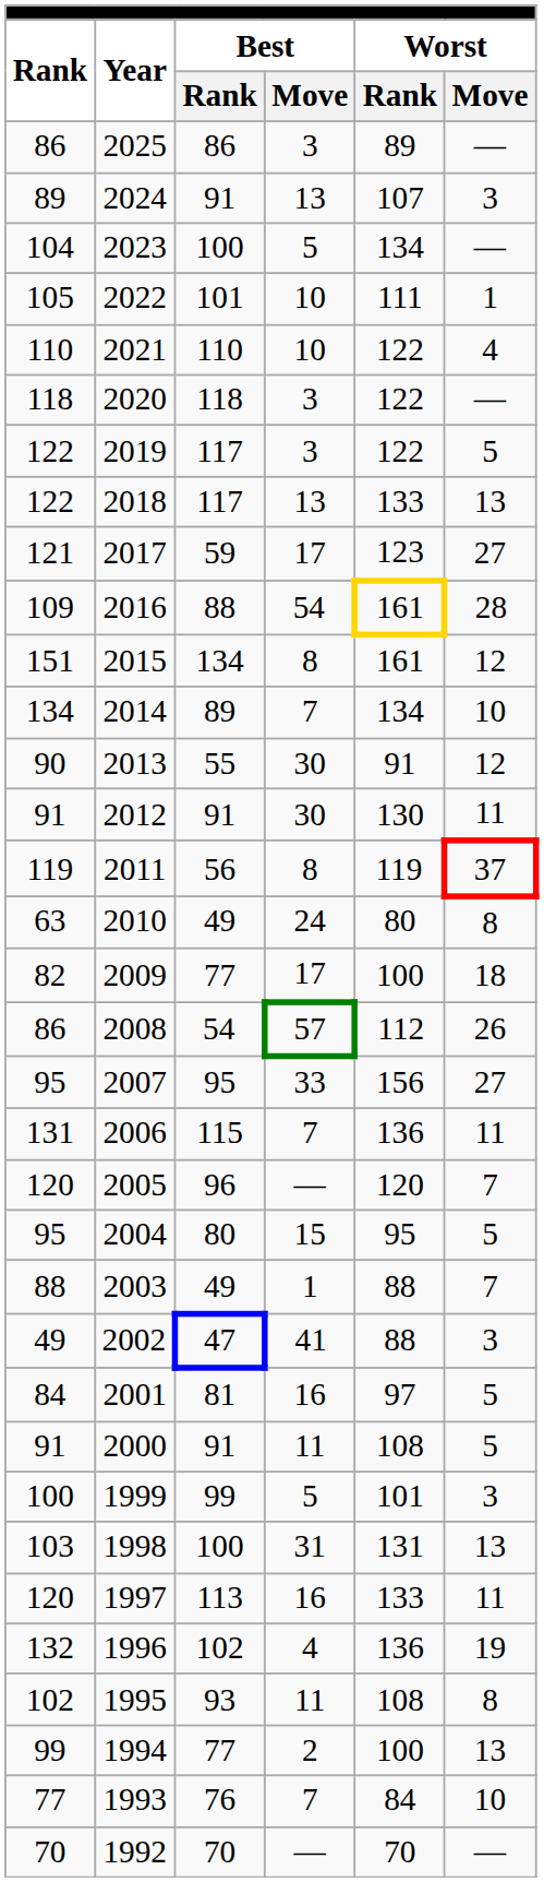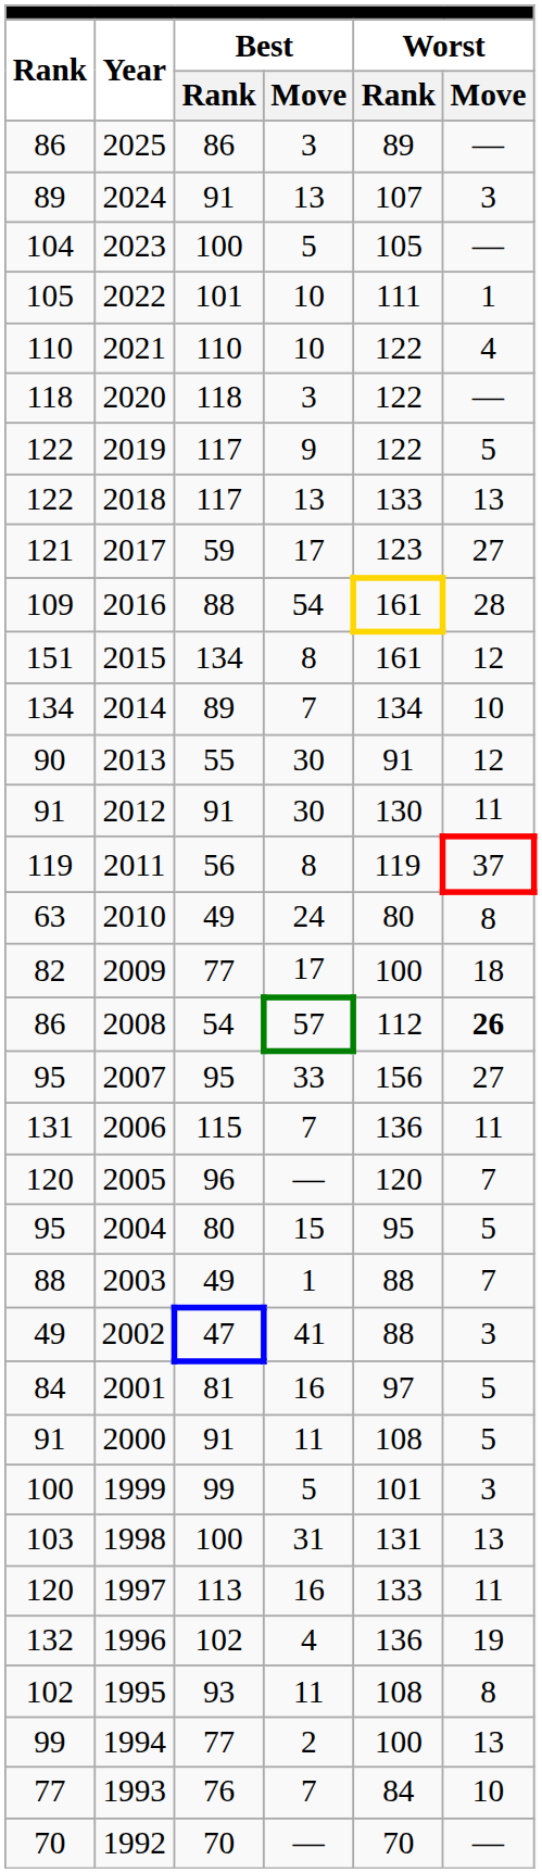 <table class="wikitable sortable" style="text-align:center;">
 <tr>
 <th colspan="12" style="background:#000000; color:#FFFFFF;"> <a href='#'></a></th>
 </tr>
 <tr>
 <th rowspan="2" style="background-color:#FFFFFF;">Rank</th>
 <th rowspan="2" style="background-color:#FFFFFF;">Year</th>
 <th colspan="2" style="background-color:#FFFFFF;">Best</th>
 <th colspan="2" style="background-color:#FFFFFF;">Worst</th>
 </tr>
 <tr>
 <th>Rank</th>
 <th>Move</th>
 <th>Rank</th>
 <th>Move</th>
 </tr>
 <tr>
 <td>86</td>
 <td>2025</td>
 <td>86</td>
 <td> 3</td>
 <td>89</td>
 <td> —</td>
 </tr>
 <tr>
 <td>89</td>
 <td>2024</td>
 <td>91</td>
 <td> 13</td>
 <td>107</td>
 <td> 3</td>
 </tr>
 <tr>
 <td>104</td>
 <td>2023</td>
 <td>100</td>
 <td> 5</td>
-<td>134</td>
+<td>105</td>
 <td> —</td>
 </tr>
 <tr>
 <td>105</td>
 <td>2022</td>
 <td>101</td>
 <td> 10</td>
 <td>111</td>
 <td> 1</td>
 </tr>
 <tr>
 <td>110</td>
 <td>2021</td>
 <td>110</td>
 <td> 10</td>
 <td>122</td>
 <td> 4</td>
 </tr>
 <tr>
 <td>118</td>
 <td>2020</td>
 <td>118</td>
 <td> 3</td>
 <td>122</td>
 <td> —</td>
 </tr>
 <tr>
 <td>122</td>
 <td>2019</td>
 <td>117</td>
-<td> 3</td>
+<td> 9</td>
 <td>122</td>
 <td> 5</td>
 </tr>
 <tr>
 <td>122</td>
 <td>2018</td>
 <td>117</td>
 <td> 13</td>
 <td>133</td>
 <td> 13</td>
 </tr>
 <tr>
 <td>121</td>
 <td>2017</td>
 <td>59</td>
 <td> 17</td>
 <td>123</td>
 <td> 27</td>
 </tr>
 <tr>
 <td>109</td>
 <td>2016</td>
 <td>88</td>
 <td> 54</td>
 <td style="border: 3px solid gold;">161</td>
 <td> 28</td>
 </tr>
 <tr>
 <td>151</td>
 <td>2015</td>
 <td>134</td>
 <td> 8</td>
 <td>161</td>
 <td> 12</td>
 </tr>
 <tr>
 <td>134</td>
 <td>2014</td>
 <td>89</td>
 <td> 7</td>
 <td>134</td>
 <td> 10</td>
 </tr>
 <tr>
 <td>90</td>
 <td>2013</td>
 <td>55</td>
 <td> 30</td>
 <td>91</td>
 <td> 12</td>
 </tr>
 <tr>
 <td>91</td>
 <td>2012</td>
 <td>91</td>
 <td> 30</td>
 <td>130</td>
 <td> 11</td>
 </tr>
 <tr>
 <td>119</td>
 <td>2011</td>
 <td>56</td>
 <td> 8</td>
 <td>119</td>
 <td style="border: 3px solid red;"> 37</td>
 </tr>
 <tr>
 <td>63</td>
 <td>2010</td>
 <td>49</td>
 <td> 24</td>
 <td>80</td>
 <td> 8</td>
 </tr>
 <tr>
 <td>82</td>
 <td>2009</td>
 <td>77</td>
 <td> 17</td>
 <td>100</td>
 <td> 18</td>
 </tr>
 <tr>
 <td>86</td>
 <td>2008</td>
 <td>54</td>
 <td style="border: 3px solid green;"> 57</td>
 <td>112</td>
-<td> 26</td>
+<td><strong> 26</strong></td>
 </tr>
 <tr>
 <td>95</td>
 <td>2007</td>
 <td>95</td>
 <td> 33</td>
 <td>156</td>
 <td> 27</td>
 </tr>
 <tr>
 <td>131</td>
 <td>2006</td>
 <td>115</td>
 <td> 7</td>
 <td>136</td>
 <td> 11</td>
 </tr>
 <tr>
 <td>120</td>
 <td>2005</td>
 <td>96</td>
 <td> —</td>
 <td>120</td>
 <td> 7</td>
 </tr>
 <tr>
 <td>95</td>
 <td>2004</td>
 <td>80</td>
 <td> 15</td>
 <td>95</td>
 <td> 5</td>
 </tr>
 <tr>
 <td>88</td>
 <td>2003</td>
 <td>49</td>
 <td> 1</td>
 <td>88</td>
 <td> 7</td>
 </tr>
 <tr>
 <td>49</td>
 <td>2002</td>
 <td style="border: 3px solid blue;">47</td>
 <td> 41</td>
 <td>88</td>
 <td> 3</td>
 </tr>
 <tr>
 <td>84</td>
 <td>2001</td>
 <td>81</td>
 <td> 16</td>
 <td>97</td>
 <td> 5</td>
 </tr>
 <tr>
 <td>91</td>
 <td>2000</td>
 <td>91</td>
 <td> 11</td>
 <td>108</td>
 <td> 5</td>
 </tr>
 <tr>
 <td>100</td>
 <td>1999</td>
 <td>99</td>
 <td> 5</td>
 <td>101</td>
 <td> 3</td>
 </tr>
 <tr>
 <td>103</td>
 <td>1998</td>
 <td>100</td>
 <td> 31</td>
 <td>131</td>
 <td> 13</td>
 </tr>
 <tr>
 <td>120</td>
 <td>1997</td>
 <td>113</td>
 <td> 16</td>
 <td>133</td>
 <td> 11</td>
 </tr>
 <tr>
 <td>132</td>
 <td>1996</td>
 <td>102</td>
 <td> 4</td>
 <td>136</td>
 <td> 19</td>
 </tr>
 <tr>
 <td>102</td>
 <td>1995</td>
 <td>93</td>
 <td> 11</td>
 <td>108</td>
 <td> 8</td>
 </tr>
 <tr>
 <td>99</td>
 <td>1994</td>
 <td>77</td>
 <td> 2</td>
 <td>100</td>
 <td> 13</td>
 </tr>
 <tr>
 <td>77</td>
 <td>1993</td>
 <td>76</td>
 <td> 7</td>
 <td>84</td>
 <td> 10</td>
 </tr>
 <tr>
 <td>70</td>
 <td>1992</td>
 <td>70</td>
 <td> —</td>
 <td>70</td>
 <td> —</td>
 </tr>
 </table>
